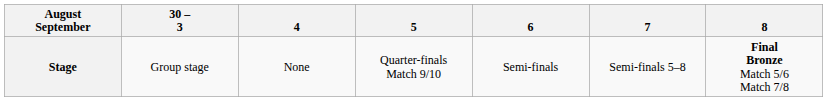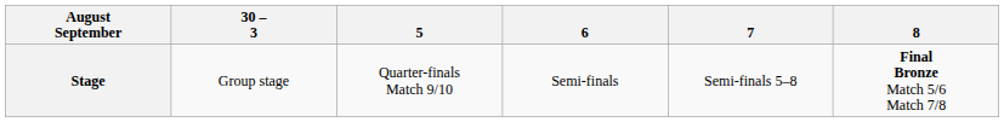 <table class="wikitable" style="text-align:center">
 <tr>
 <th width=10%>August<br>September</th>
 <th width=10%>30 –<br>3</th>
-<th width=10%><br>4</th>
 <th width=10%><br>5</th>
 <th width=10%><br>6</th>
 <th width=10%><br>7</th>
 <th width=10%><br>8</th>
 </tr>
 <tr>
 <th>Stage</th>
 <td>Group stage</td>
-<td>None</td>
 <td>Quarter-finals<br>Match 9/10</td>
 <td>Semi-finals</td>
 <td>Semi-finals 5–8</td>
 <td><strong>Final</strong><br><strong>Bronze</strong><br>Match 5/6<br>Match 7/8</td>
 </tr>
 </table>
